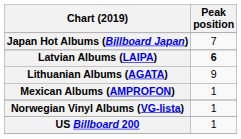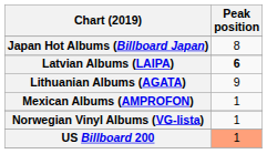 <table class="wikitable sortable plainrowheaders" style="text-align:center">
 <tr>
 <th scope="col">Chart (2019)</th>
 <th scope="col">Peak<br>position</th>
 </tr>
 <tr>
 </tr>
 <tr>
 </tr>
 <tr>
 </tr>
 <tr>
 </tr>
 <tr>
 </tr>
 <tr>
 </tr>
 <tr>
 </tr>
 <tr>
 </tr>
 <tr>
 </tr>
 <tr>
 </tr>
 <tr>
 </tr>
 <tr>
 </tr>
 <tr>
 </tr>
 <tr>
 </tr>
 <tr>
 <th scope="row">Japan Hot Albums (<em><a href='#'>Billboard Japan</a></em>)</th>
-<td>7</td>
+<td>8</td>
 </tr>
 <tr>
 </tr>
 <tr>
 <th scope="row">Latvian Albums (<a href='#'>LAIPA</a>)</th>
 <td><strong>6</strong></td>
 </tr>
 <tr>
 <th scope="row">Lithuanian Albums (<a href='#'>AGATA</a>)</th>
 <td>9</td>
 </tr>
 <tr>
 <th scope="row">Mexican Albums (<a href='#'>AMPROFON</a>)</th>
 <td>1</td>
 </tr>
 <tr>
 </tr>
 <tr>
 </tr>
 <tr>
 <th scope="row">Norwegian Vinyl Albums (<a href='#'>VG-lista</a>)</th>
 <td>1</td>
 </tr>
 <tr>
 </tr>
 <tr>
 </tr>
 <tr>
 </tr>
 <tr>
 </tr>
 <tr>
 </tr>
 <tr>
 </tr>
 <tr>
 </tr>
 <tr>
 </tr>
 <tr>
 <th scope="row">US <a href='#'><em>Billboard</em> 200</a></th>
-<td>1</td>
+<td style="background: lightsalmon;">1</td>
 </tr>
 <tr>
 </tr>
 </table>
